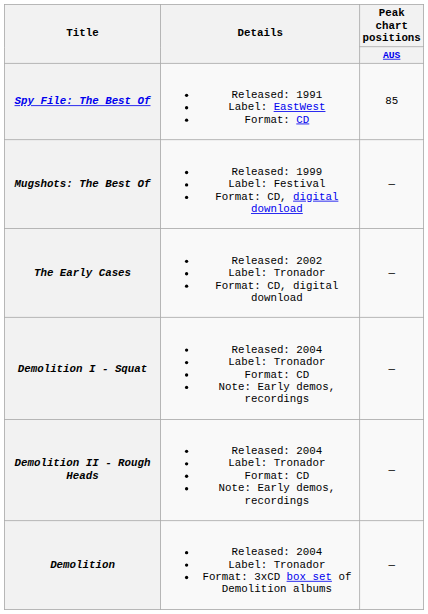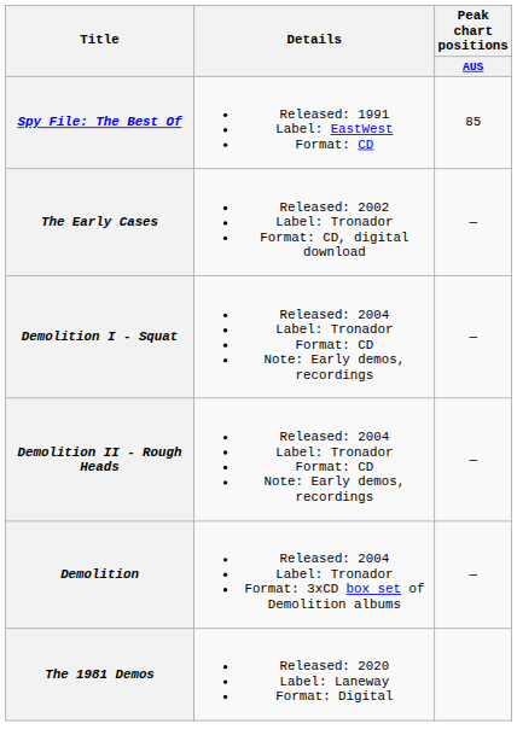 <table class="wikitable plainrowheaders" style="text-align:center;">
 <tr>
 <th scope="col" rowspan="2" style="width:14em;">Title</th>
 <th scope="col" rowspan="2" style="width:18em;">Details</th>
 <th scope="col" colspan="1">Peak chart positions</th>
 </tr>
 <tr>
 <th scope="col" style="width:2.5em; font-size:90%"><a href='#'>AUS</a><br></th>
 </tr>
 <tr>
 <th scope="row"><em><a href='#'>Spy File: The Best Of</a></em></th>
 <td><br><ul><li>Released: 1991</li><li>Label: <a href='#'>EastWest</a> </li><li>Format: <a href='#'>CD</a></li></ul></td>
 <td>85</td>
-</tr>
-<tr>
-<th scope="row"><em>Mugshots: The Best Of</em></th>
-<td><br><ul><li>Released: 1999</li><li>Label: Festival </li><li>Format: CD, <a href='#'>digital download</a></li></ul></td>
-<td>—</td>
 </tr>
 <tr>
 <th scope="row"><em>The Early Cases</em></th>
 <td><br><ul><li>Released: 2002</li><li>Label: Tronador </li><li>Format: CD, digital download</li></ul></td>
 <td>—</td>
 </tr>
 <tr>
 <th scope="row"><em>Demolition I - Squat</em></th>
 <td><br><ul><li>Released: 2004</li><li>Label: Tronador </li><li>Format: CD</li><li>Note: Early demos, recordings</li></ul></td>
 <td>—</td>
 </tr>
 <tr>
 <th scope="row"><em>Demolition II - Rough Heads</em></th>
 <td><br><ul><li>Released: 2004</li><li>Label: Tronador </li><li>Format: CD</li><li>Note: Early demos, recordings</li></ul></td>
 <td>—</td>
 </tr>
 <tr>
 <th scope="row"><em>Demolition</em></th>
 <td><br><ul><li>Released: 2004</li><li>Label: Tronador </li><li>Format: 3xCD <a href='#'>box set</a> of Demolition albums</li></ul></td>
 <td>—</td>
 </tr>
+<tr>
+<th scope="row"><em>The 1981 Demos</em></th>
+<td><br><ul><li>Released: 2020</li><li>Label: Laneway</li><li>Format: Digital</li></ul></td>
+<td></td>
+</tr>
 </table>
